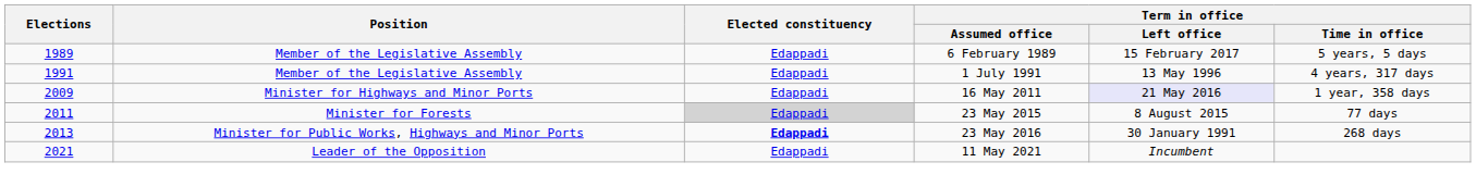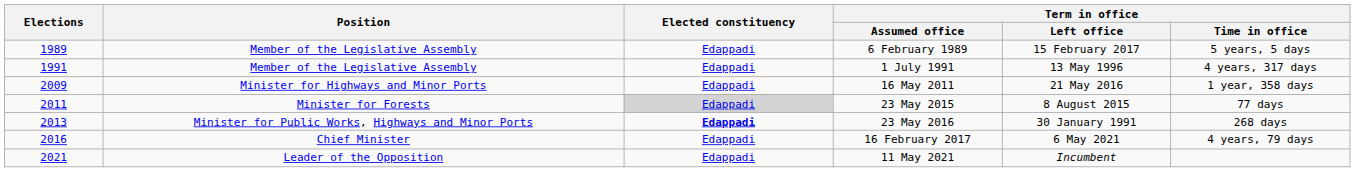 <table class="wikitable sortable" style="width:100%; text-align:center">
 <tr>
 <th rowspan=2>Elections</th>
 <th rowspan=2>Position</th>
 <th rowspan=2>Elected constituency</th>
 <th colspan=3>Term in office</th>
 </tr>
 <tr>
 <th>Assumed office</th>
 <th>Left office</th>
 <th>Time in office</th>
 </tr>
 <tr>
 <td><a href='#'>1989</a></td>
 <td><a href='#'>Member of the Legislative Assembly</a></td>
 <td><a href='#'>Edappadi</a></td>
 <td>6 February 1989</td>
 <td>15 February 2017</td>
 <td>5 years, 5 days</td>
 </tr>
 <tr>
 <td><a href='#'>1991</a></td>
 <td><a href='#'>Member of the Legislative Assembly</a></td>
 <td><a href='#'>Edappadi</a></td>
 <td>1 July 1991</td>
 <td>13 May 1996</td>
 <td>4 years, 317 days</td>
 </tr>
 <tr>
 <td><a href='#'>2009</a></td>
 <td><a href='#'>Minister for Highways and Minor Ports</a></td>
 <td><a href='#'>Edappadi</a></td>
 <td>16 May 2011</td>
-<td style="background: lavender;">21 May 2016</td>
+<td>21 May 2016</td>
 <td>1 year, 358 days</td>
 </tr>
 <tr>
 <td><a href='#'>2011</a></td>
 <td><a href='#'>Minister for Forests</a></td>
 <td style="background: lightgrey;"><a href='#'>Edappadi</a></td>
 <td>23 May 2015</td>
 <td>8 August 2015</td>
 <td>77 days</td>
 </tr>
 <tr>
 <td><a href='#'>2013</a></td>
 <td><a href='#'>Minister for Public Works</a>, <a href='#'>Highways and Minor Ports</a></td>
 <td><strong><a href='#'>Edappadi</a></strong></td>
 <td>23 May 2016</td>
 <td>30 January 1991</td>
 <td>268 days</td>
 </tr>
 <tr>
+<td><a href='#'>2016</a></td>
+<td><a href='#'>Chief Minister</a></td>
+<td><a href='#'>Edappadi</a></td>
+<td>16 February 2017</td>
+<td>6 May 2021</td>
+<td>4 years, 79 days</td>
+</tr>
+<tr>
 <td><a href='#'>2021</a></td>
 <td><a href='#'>Leader of the Opposition</a></td>
 <td><a href='#'>Edappadi</a></td>
 <td>11 May 2021</td>
 <td><em>Incumbent</em></td>
 <td></td>
 </tr>
 </table>
